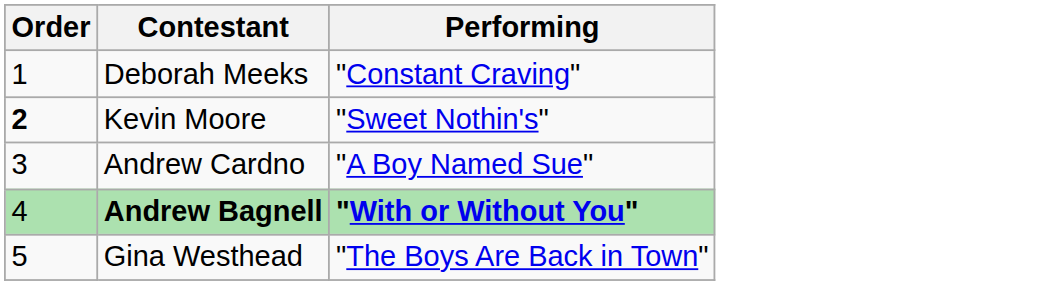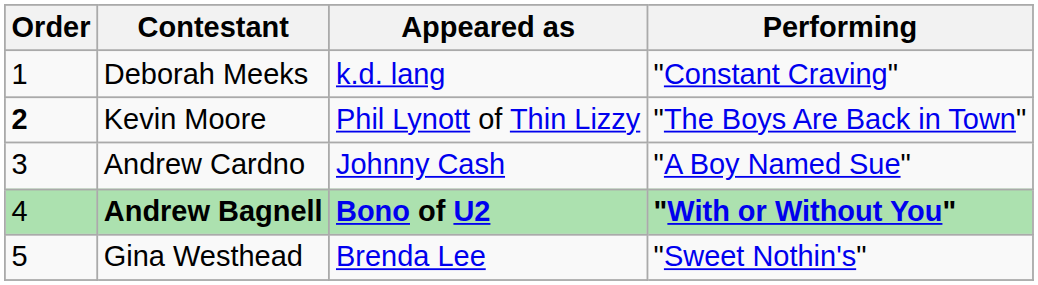 <table class="wikitable">
 <tr>
 <th>Order</th>
 <th>Contestant</th>
+<th>Appeared as</th>
 <th>Performing</th>
 </tr>
 <tr>
 <td>1</td>
 <td>Deborah Meeks</td>
+<td><a href='#'>k.d. lang</a></td>
 <td>"<a href='#'>Constant Craving</a>"</td>
 </tr>
 <tr>
 <td><strong>2</strong></td>
 <td>Kevin Moore</td>
-<td>"<a href='#'>Sweet Nothin's</a>"</td>
+<td><a href='#'>Phil Lynott</a> of <a href='#'>Thin Lizzy</a></td>
+<td>"<a href='#'>The Boys Are Back in Town</a>"</td>
 </tr>
 <tr>
 <td>3</td>
 <td>Andrew Cardno</td>
+<td><a href='#'>Johnny Cash</a></td>
 <td>"<a href='#'>A Boy Named Sue</a>"</td>
 </tr>
 <tr style="background:#ACE1AF;">
 <td>4</td>
 <td><strong>Andrew Bagnell</strong></td>
+<td><strong><a href='#'>Bono</a> of <a href='#'>U2</a></strong></td>
 <td><strong>"<a href='#'>With or Without You</a>"</strong></td>
 </tr>
 <tr>
 <td>5</td>
 <td>Gina Westhead</td>
-<td>"<a href='#'>The Boys Are Back in Town</a>"</td>
+<td><a href='#'>Brenda Lee</a></td>
+<td>"<a href='#'>Sweet Nothin's</a>"</td>
 </tr>
 </table>
